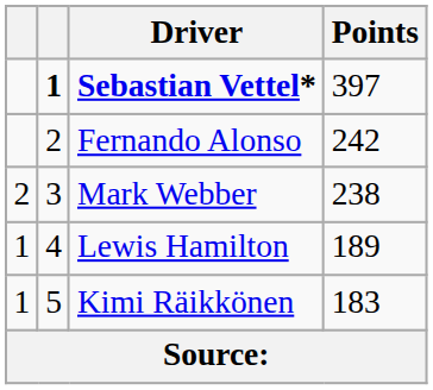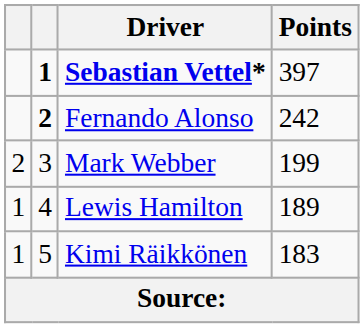 <table class="wikitable" style="font-size: 85%;">
 <tr>
 <th></th>
 <th></th>
 <th>Driver</th>
 <th>Points</th>
 </tr>
 <tr>
 <td align="left"></td>
 <td align="center"><strong>1</strong></td>
 <td> <strong><a href='#'>Sebastian Vettel</a>*</strong></td>
 <td align="left">397</td>
 </tr>
 <tr>
 <td align="left"></td>
-<td align="center">2</td>
+<td align="center"><strong>2</strong></td>
 <td> <a href='#'>Fernando Alonso</a></td>
 <td align="left">242</td>
 </tr>
 <tr>
 <td align="left"> 2</td>
 <td align="center">3</td>
 <td> <a href='#'>Mark Webber</a></td>
-<td align="left">238</td>
+<td align="left">199</td>
 </tr>
 <tr>
 <td align="left"> 1</td>
 <td align="center">4</td>
 <td> <a href='#'>Lewis Hamilton</a></td>
 <td align="left">189</td>
 </tr>
 <tr>
 <td align="left"> 1</td>
 <td align="center">5</td>
 <td> <a href='#'>Kimi Räikkönen</a></td>
 <td align="left">183</td>
 </tr>
 <tr>
 <th colspan=4>Source:</th>
 </tr>
 </table>
